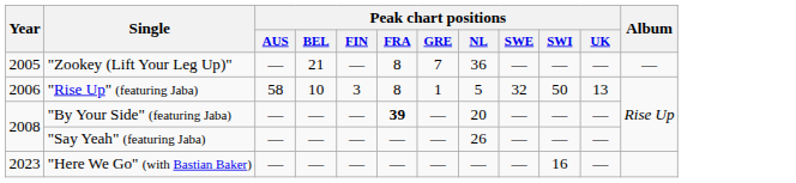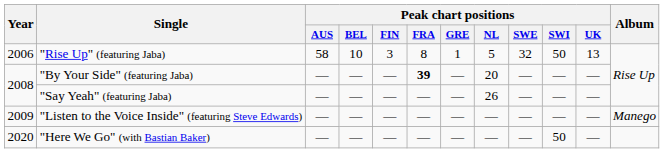 <table class="wikitable" style="text-align:center;">
 <tr>
 <th rowspan="2">Year</th>
 <th rowspan="2">Single</th>
 <th colspan="9">Peak chart positions</th>
 <th rowspan="2">Album</th>
 </tr>
 <tr style="font-size:smaller;">
 <th width="35"><a href='#'>AUS</a><br></th>
 <th width="35"><a href='#'>BEL</a><br></th>
 <th width="35"><a href='#'>FIN</a><br></th>
 <th width="35"><a href='#'>FRA</a><br></th>
 <th width="35"><a href='#'>GRE</a><br></th>
 <th width="35"><a href='#'>NL</a><br></th>
 <th width="35"><a href='#'>SWE</a><br></th>
 <th width="35"><a href='#'>SWI</a><br></th>
 <th width="35"><a href='#'>UK</a><br></th>
-</tr>
-<tr>
-<td>2005</td>
-<td align="left">"Zookey (Lift Your Leg Up)"</td>
-<td>—</td>
-<td>21</td>
-<td>—</td>
-<td>8</td>
-<td>7</td>
-<td>36</td>
-<td>—</td>
-<td>—</td>
-<td>—</td>
-<td>—</td>
 </tr>
 <tr>
 <td>2006</td>
 <td align="left">"<a href='#'>Rise Up</a>" <small>(featuring Jaba)</small></td>
 <td>58</td>
 <td>10</td>
 <td>3</td>
 <td>8</td>
 <td>1</td>
 <td>5</td>
 <td>32</td>
 <td>50</td>
 <td>13</td>
 <td align="left" rowspan="3"><em>Rise Up</em></td>
 </tr>
 <tr>
 <td rowspan="2">2008</td>
 <td align="left">"By Your Side" <small>(featuring Jaba)</small></td>
 <td>—</td>
 <td>—</td>
 <td>—</td>
 <td><strong>39</strong></td>
 <td>—</td>
 <td>20</td>
 <td>—</td>
 <td>—</td>
 <td>—</td>
 </tr>
 <tr>
 <td align="left">"Say Yeah" <small>(featuring Jaba)</small></td>
 <td>—</td>
 <td>—</td>
 <td>—</td>
 <td>—</td>
 <td>—</td>
 <td>26</td>
 <td>—</td>
 <td>—</td>
 <td>—</td>
 </tr>
 <tr>
-<td>2023</td>
+<td>2009</td>
+<td align="left">"Listen to the Voice Inside" <small>(featuring <a href='#'>Steve Edwards</a>)</small></td>
+<td>—</td>
+<td>—</td>
+<td>—</td>
+<td>—</td>
+<td>—</td>
+<td>—</td>
+<td>—</td>
+<td>—</td>
+<td>—</td>
+<td align="left"><em>Manego</em></td>
+</tr>
+<tr>
+<td>2020</td>
 <td align="left">"Here We Go" <small>(with <a href='#'>Bastian Baker</a>)</small></td>
 <td>—</td>
 <td>—</td>
 <td>—</td>
 <td>—</td>
 <td>—</td>
 <td>—</td>
 <td>—</td>
-<td>16</td>
+<td>50</td>
 <td>—</td>
 <td></td>
 </tr>
 </table>
